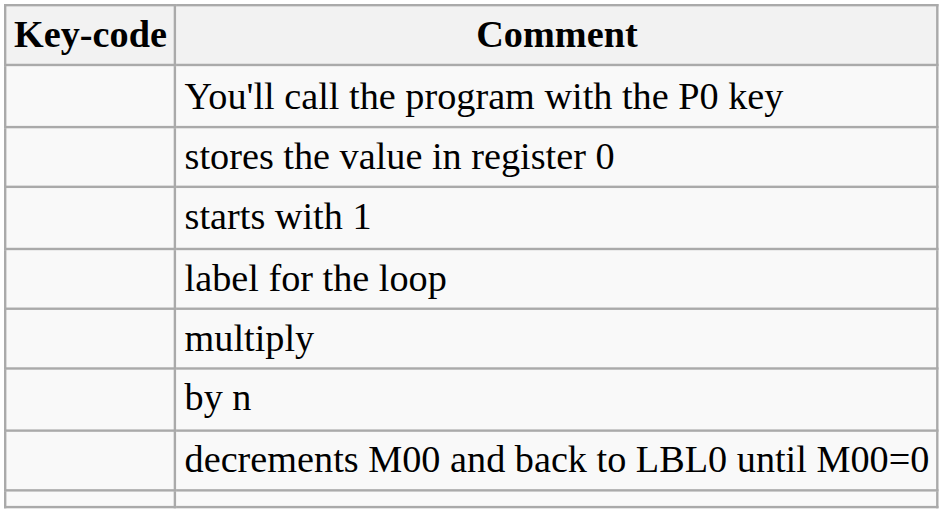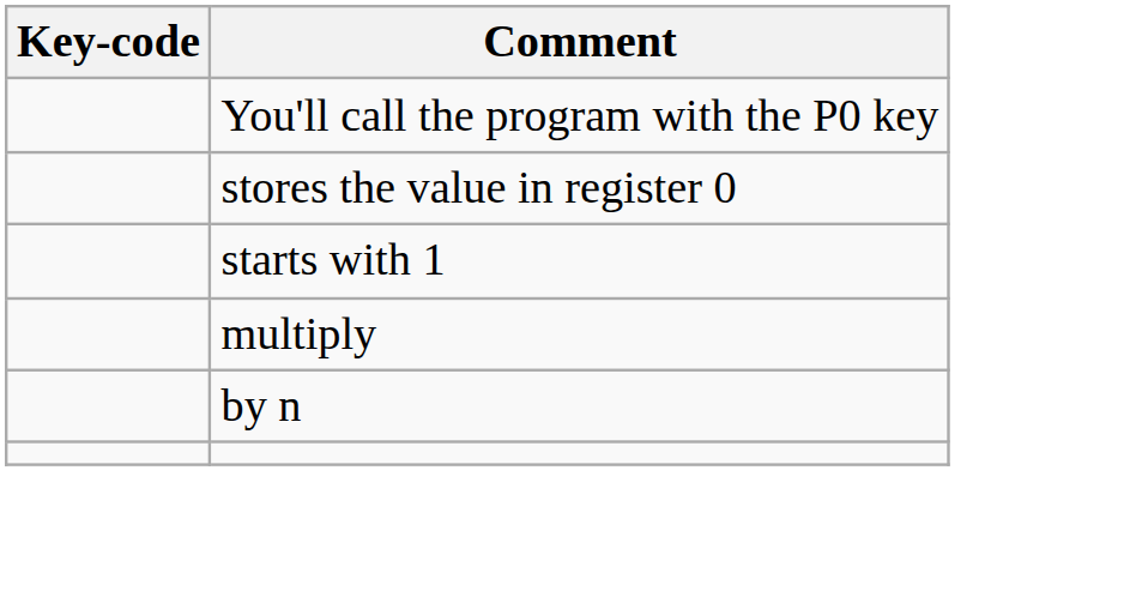 <table class="wikitable">
 <tr>
 <th>Key-code</th>
 <th>Comment</th>
 </tr>
 <tr>
 <td></td>
 <td>You'll call the program with the P0 key</td>
 </tr>
 <tr>
 <td></td>
 <td>stores the value in register 0</td>
 </tr>
 <tr>
 <td></td>
 <td>starts with 1</td>
 </tr>
 <tr>
 <td></td>
-<td>label for the loop</td>
-</tr>
-<tr>
-<td></td>
 <td>multiply</td>
 </tr>
 <tr>
 <td></td>
 <td>by n</td>
 </tr>
 <tr>
-<td> </td>
-<td>decrements M00 and back to LBL0 until M00=0</td>
-</tr>
-<tr>
 <td></td>
 <td></td>
 </tr>
 </table>
